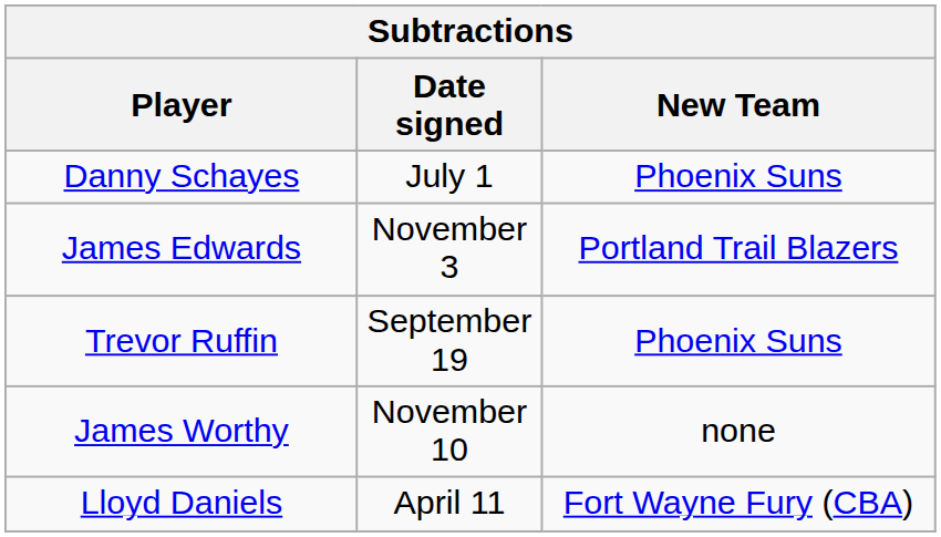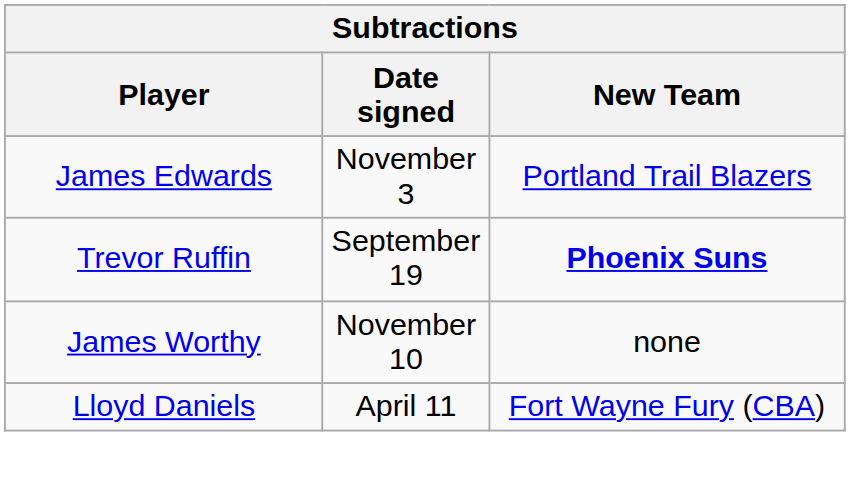 <table class="wikitable" style="text-align:center">
 <tr>
 <th colspan=3>Subtractions</th>
 </tr>
 <tr>
 <th style="width:160px">Player</th>
 <th style="width:80px">Date signed</th>
 <th style="width:180px">New Team</th>
 </tr>
 <tr>
-<td><a href='#'>Danny Schayes</a></td>
-<td>July 1</td>
-<td><a href='#'>Phoenix Suns</a></td>
-</tr>
-<tr>
 <td><a href='#'>James Edwards</a></td>
 <td>November 3</td>
 <td><a href='#'>Portland Trail Blazers</a></td>
 </tr>
 <tr>
 <td><a href='#'>Trevor Ruffin</a></td>
 <td>September 19</td>
-<td><a href='#'>Phoenix Suns</a></td>
+<td><strong><a href='#'>Phoenix Suns</a></strong></td>
 </tr>
 <tr>
 <td><a href='#'>James Worthy</a></td>
 <td>November 10</td>
 <td>none</td>
 </tr>
 <tr>
 <td><a href='#'>Lloyd Daniels</a></td>
 <td>April 11</td>
 <td><a href='#'>Fort Wayne Fury</a> (<a href='#'>CBA</a>)</td>
 </tr>
 </table>
